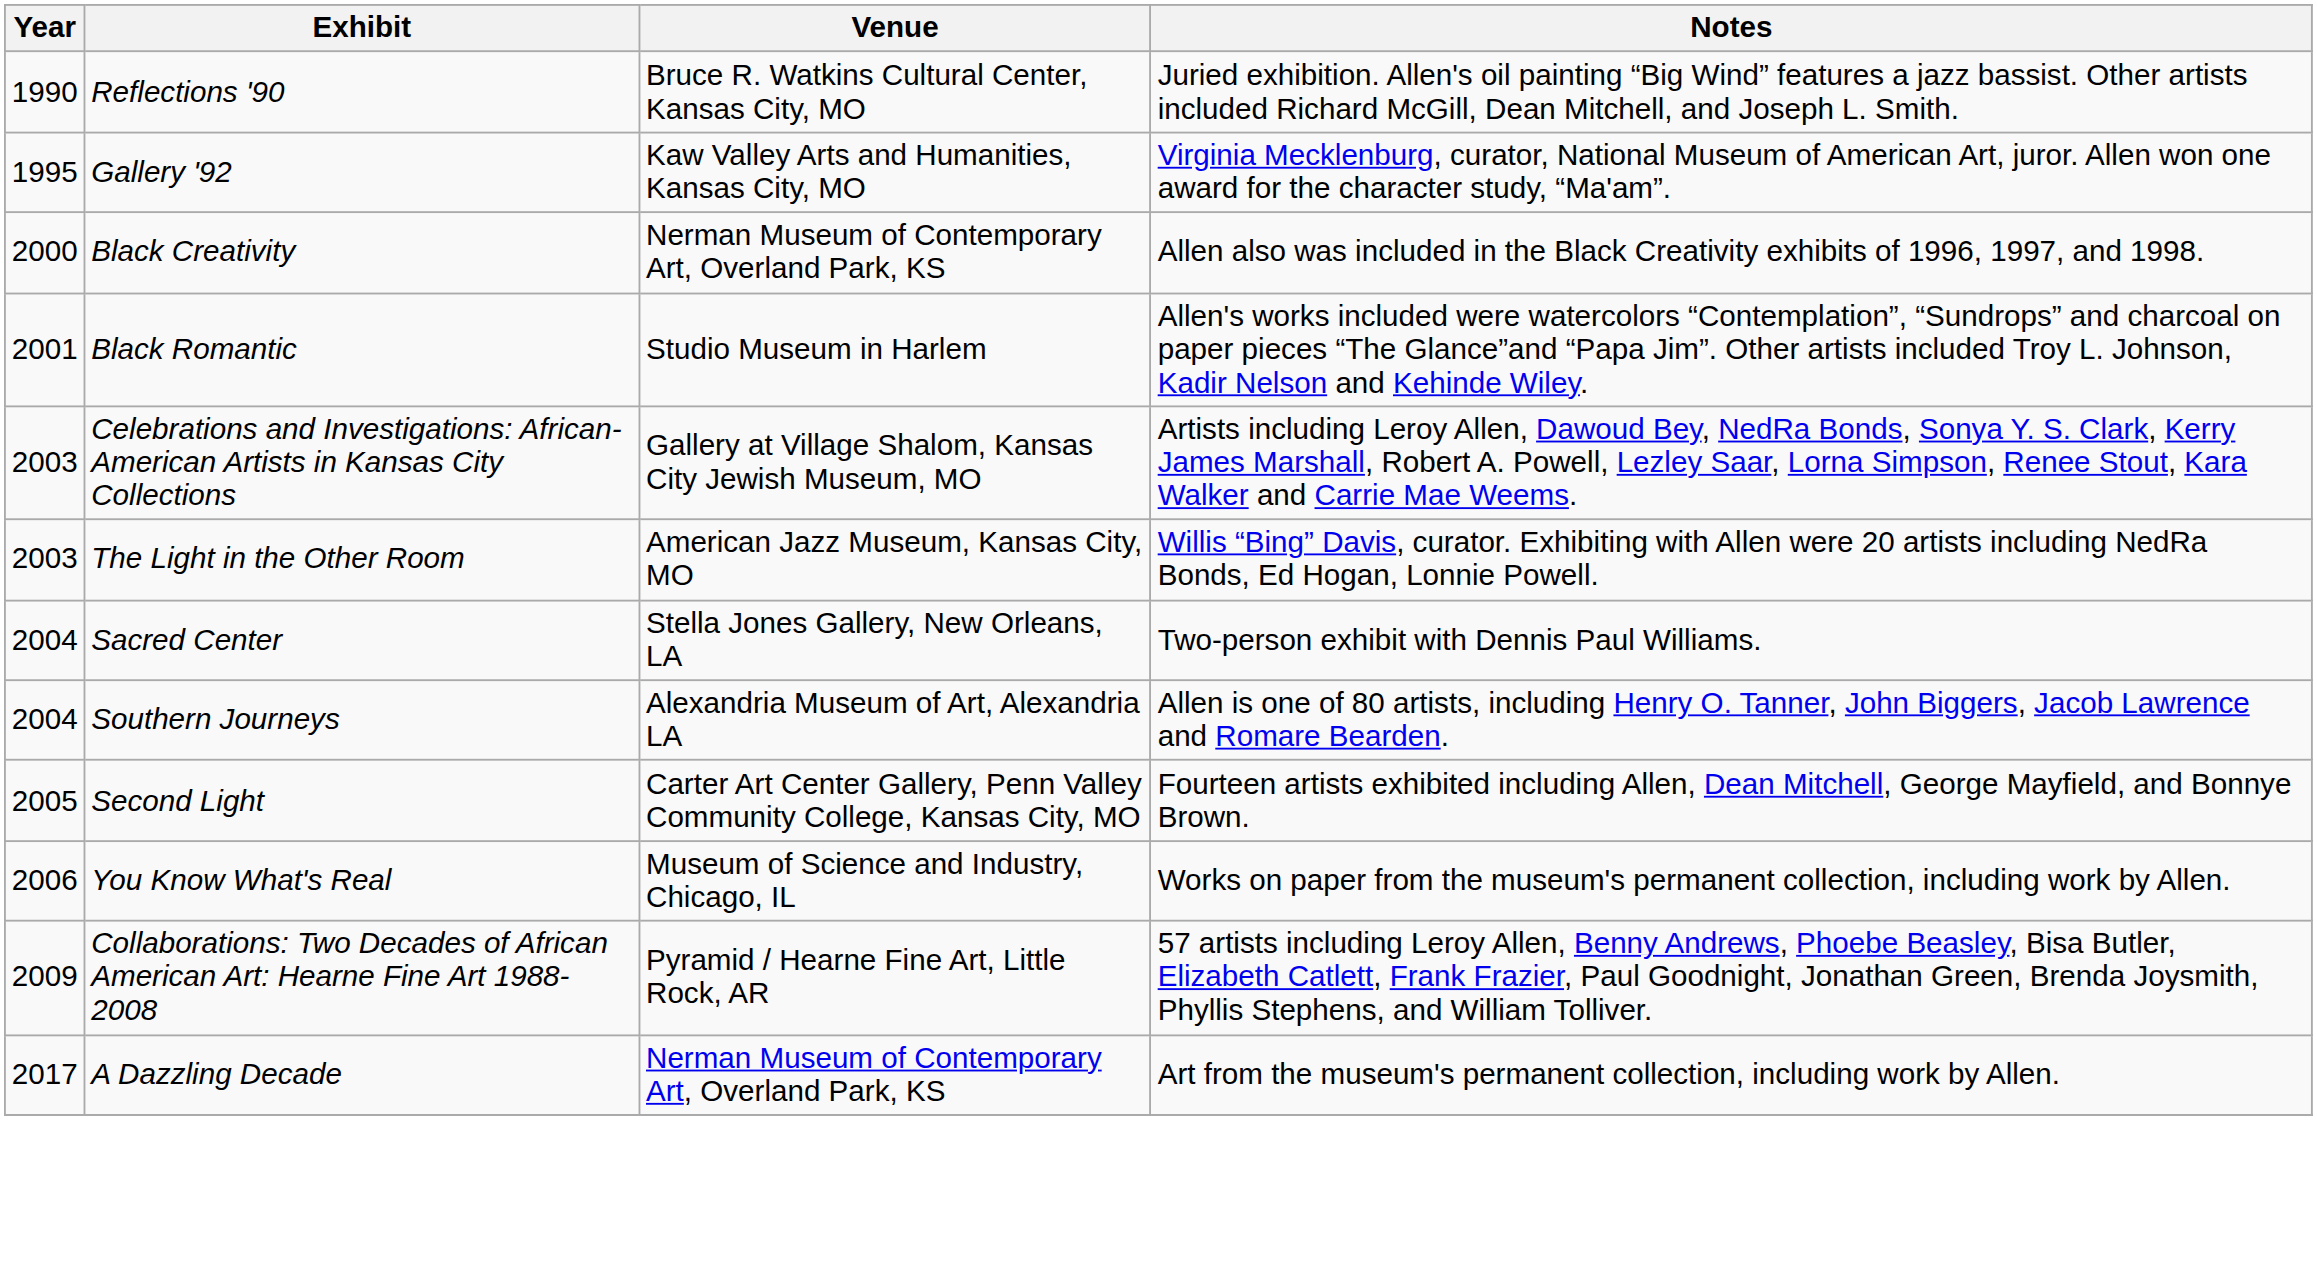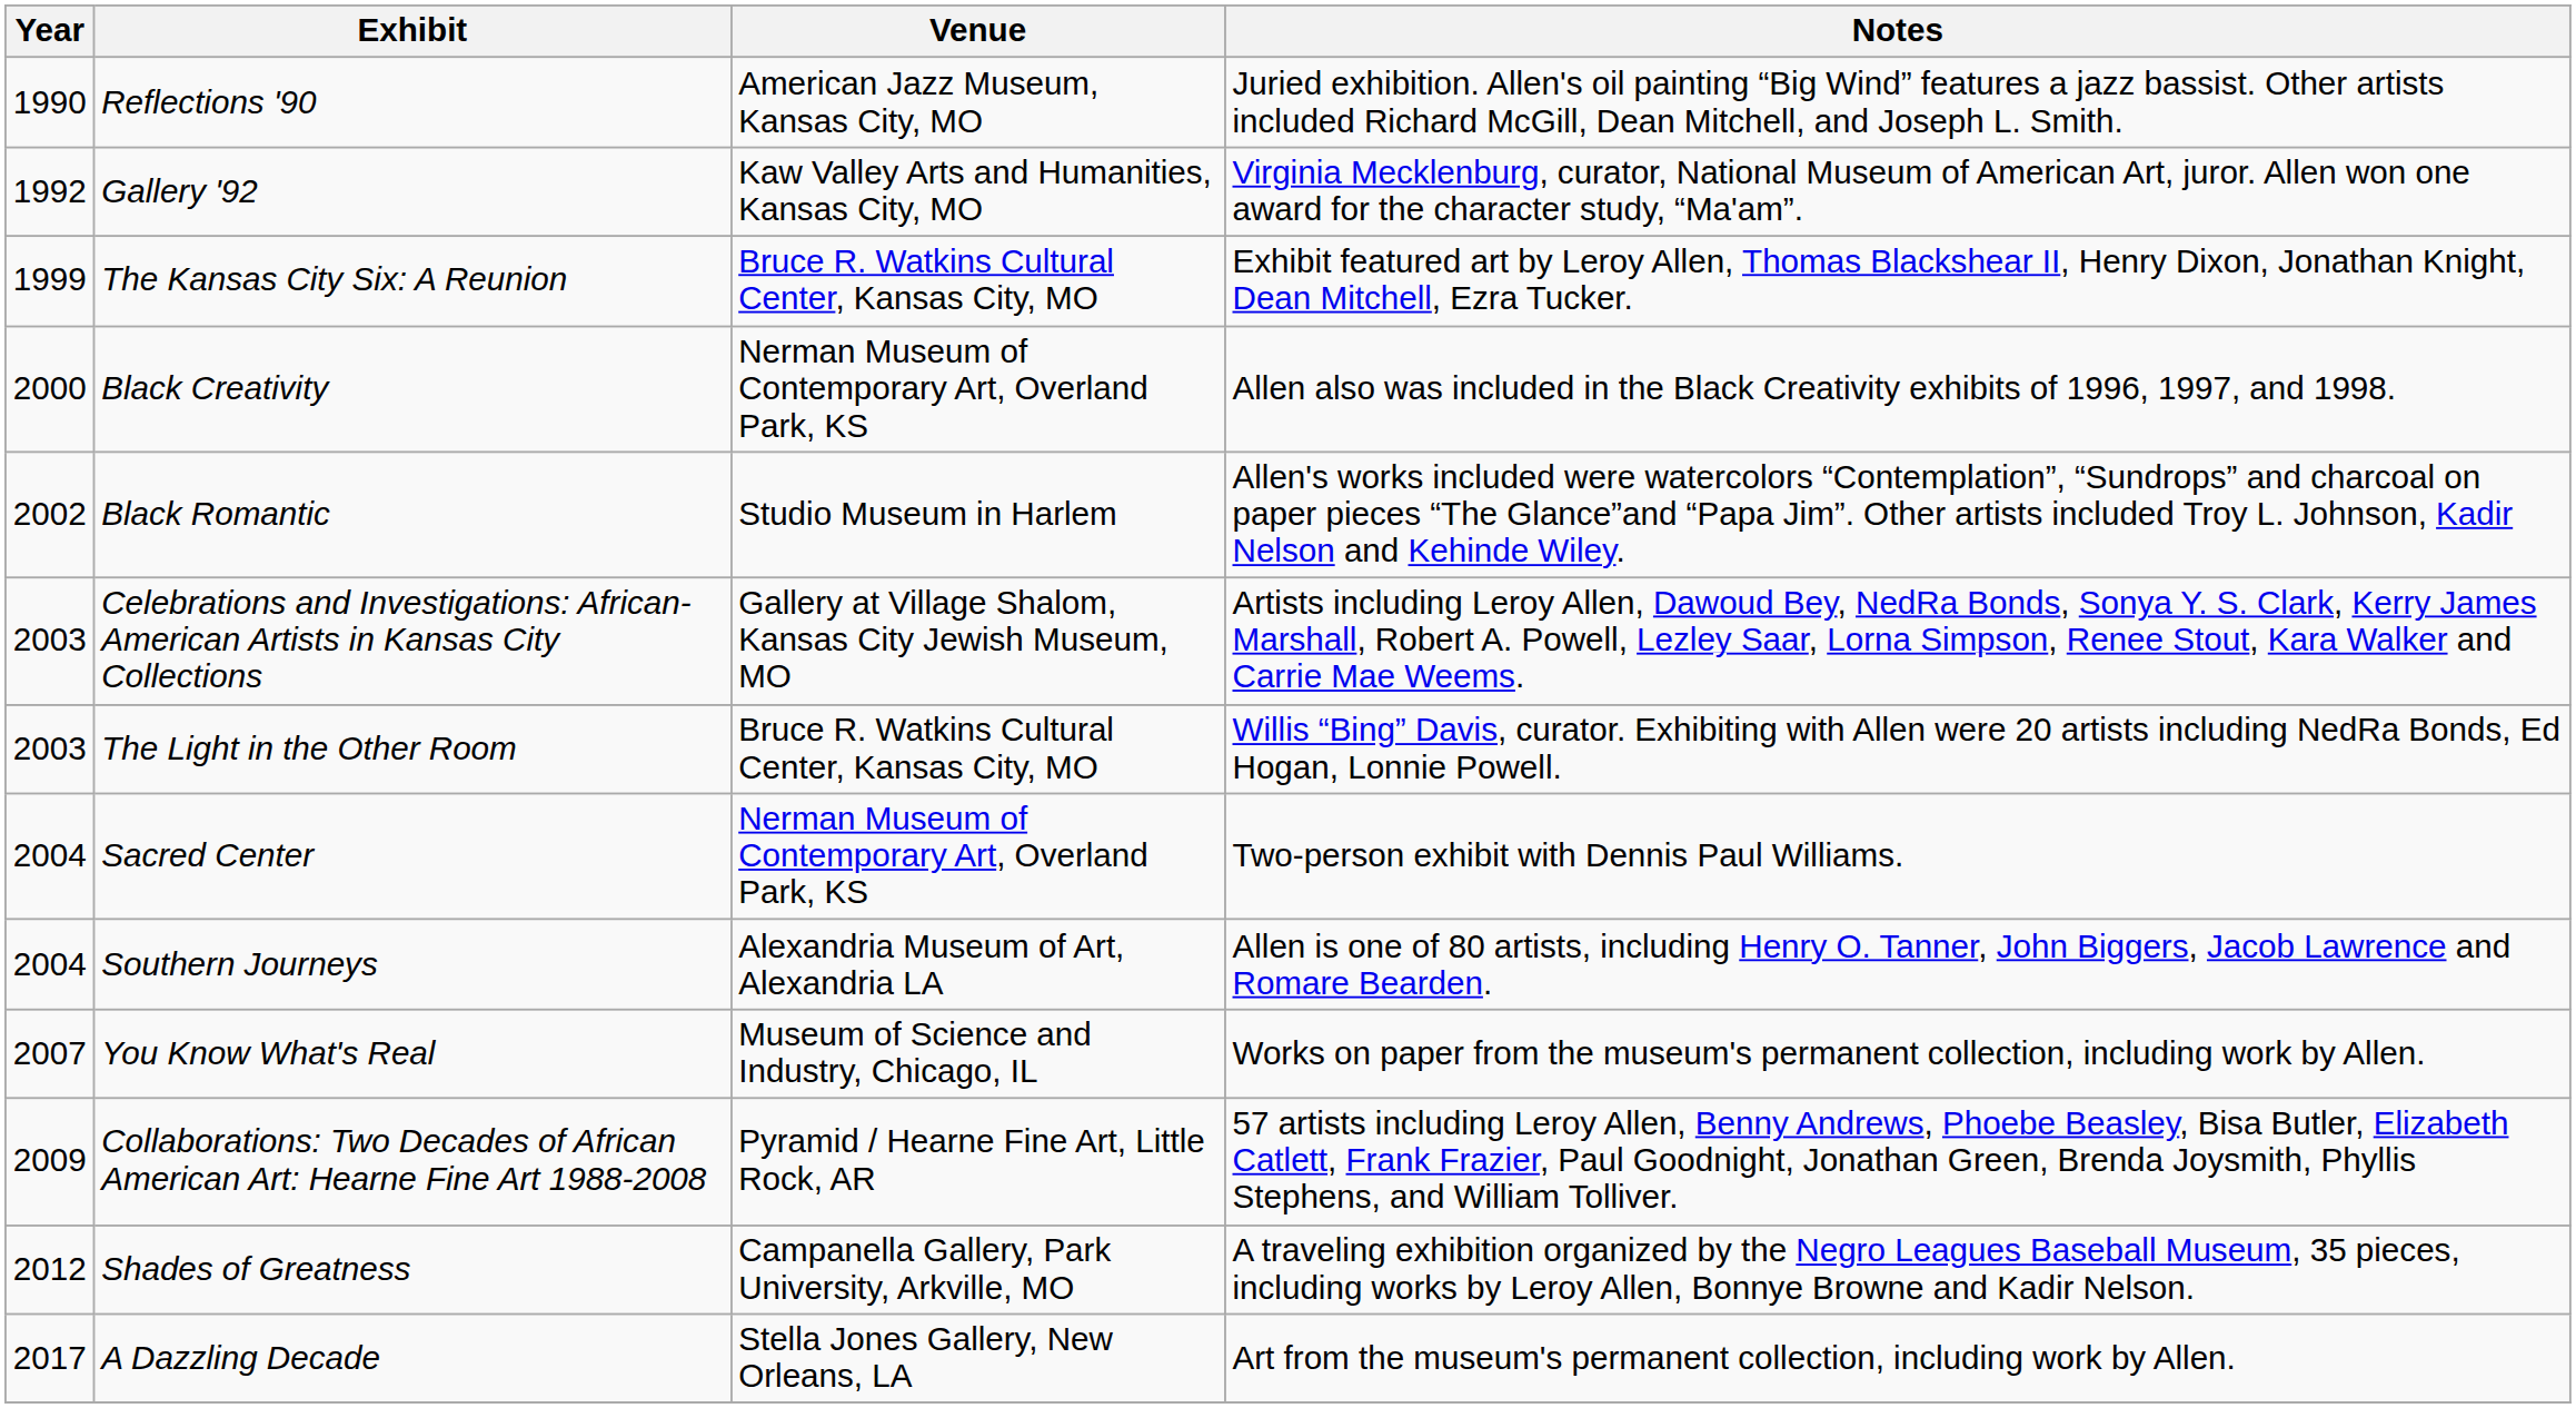 <table class="wikitable sortable">
 <tr>
 <th>Year</th>
 <th>Exhibit</th>
 <th class="unsortable">Venue</th>
 <th class="unsortable">Notes</th>
 </tr>
 <tr>
 <td>1990</td>
 <td><em>Reflections '90</em></td>
-<td>Bruce R. Watkins Cultural Center, Kansas City, MO</td>
+<td>American Jazz Museum, Kansas City, MO</td>
 <td>Juried exhibition. Allen's oil painting “Big Wind” features a jazz bassist. Other artists included Richard McGill, Dean Mitchell, and Joseph L. Smith.</td>
 </tr>
 <tr>
-<td>1995</td>
+<td>1992</td>
 <td><em>Gallery '92</em></td>
 <td>Kaw Valley Arts and Humanities, Kansas City, MO</td>
 <td><a href='#'>Virginia Mecklenburg</a>, curator, National Museum of American Art, juror. Allen won one award for the character study, “Ma'am”.</td>
+</tr>
+<tr>
+<td>1999</td>
+<td><em>The Kansas City Six: A Reunion</em></td>
+<td><a href='#'>Bruce R. Watkins Cultural Center</a>, Kansas City, MO</td>
+<td>Exhibit featured art by Leroy Allen, <a href='#'>Thomas Blackshear II</a>, Henry Dixon, Jonathan Knight, <a href='#'>Dean Mitchell</a>, Ezra Tucker.</td>
 </tr>
 <tr>
 <td>2000</td>
 <td><em>Black Creativity</em></td>
 <td>Nerman Museum of Contemporary Art, Overland Park, KS</td>
 <td>Allen also was included in the Black Creativity exhibits of 1996, 1997, and 1998.</td>
 </tr>
 <tr>
-<td>2001</td>
+<td>2002</td>
 <td><em>Black Romantic</em></td>
 <td>Studio Museum in Harlem</td>
 <td>Allen's works included  were watercolors “Contemplation”, “Sundrops” and charcoal on paper pieces “The Glance”and “Papa Jim”.  Other artists included Troy L. Johnson, <a href='#'>Kadir Nelson</a> and <a href='#'>Kehinde Wiley</a>.</td>
 </tr>
 <tr>
 <td>2003</td>
 <td><em>Celebrations and Investigations: African-American Artists in Kansas City Collections</em></td>
 <td>Gallery at Village Shalom, Kansas City Jewish Museum, MO</td>
 <td>Artists  including  Leroy Allen, <a href='#'>Dawoud Bey</a>, <a href='#'>NedRa Bonds</a>, <a href='#'>Sonya Y. S. Clark</a>, <a href='#'>Kerry James Marshall</a>, Robert A. Powell, <a href='#'>Lezley Saar</a>, <a href='#'>Lorna Simpson</a>, <a href='#'>Renee Stout</a>, <a href='#'>Kara Walker</a> and <a href='#'>Carrie Mae Weems</a>.</td>
 </tr>
 <tr>
 <td>2003</td>
 <td><em>The Light in the Other Room</em></td>
-<td>American Jazz Museum, Kansas City, MO</td>
+<td>Bruce R. Watkins Cultural Center, Kansas City, MO</td>
 <td><a href='#'>Willis “Bing” Davis</a>, curator.  Exhibiting with Allen were 20 artists including NedRa Bonds, Ed Hogan, Lonnie Powell.</td>
 </tr>
 <tr>
 <td>2004</td>
 <td><em>Sacred Center</em></td>
-<td>Stella Jones Gallery, New Orleans, LA</td>
+<td><a href='#'>Nerman Museum of Contemporary Art</a>, Overland Park, KS</td>
 <td>Two-person exhibit with Dennis Paul Williams.</td>
 </tr>
 <tr>
 <td>2004</td>
 <td><em>Southern Journeys</em></td>
 <td>Alexandria Museum of Art, Alexandria LA</td>
 <td>Allen is one of 80 artists, including <a href='#'>Henry O. Tanner</a>, <a href='#'>John Biggers</a>, <a href='#'>Jacob Lawrence</a> and <a href='#'>Romare Bearden</a>.</td>
 </tr>
 <tr>
-<td>2005</td>
-<td><em>Second Light</em></td>
-<td>Carter Art Center Gallery, Penn Valley Community College, Kansas City, MO</td>
-<td>Fourteen artists exhibited including Allen, <a href='#'>Dean Mitchell</a>, George Mayfield, and Bonnye Brown.</td>
-</tr>
-<tr>
-<td>2006</td>
+<td>2007</td>
 <td><em>You Know What's Real</em></td>
 <td>Museum of Science and Industry, Chicago, IL</td>
 <td>Works on paper from the museum's permanent collection, including work by Allen.</td>
 </tr>
 <tr>
 <td>2009</td>
 <td><em>Collaborations: Two Decades of African American Art: Hearne Fine Art 1988-2008</em></td>
 <td>Pyramid / Hearne Fine Art, Little Rock, AR</td>
 <td>57 artists including  Leroy Allen, <a href='#'>Benny Andrews</a>, <a href='#'>Phoebe Beasley</a>, Bisa Butler, <a href='#'>Elizabeth Catlett</a>, <a href='#'>Frank Frazier</a>, Paul Goodnight, Jonathan Green, Brenda Joysmith, Phyllis Stephens, and William Tolliver.</td>
 </tr>
 <tr>
+<td>2012</td>
+<td><em>Shades of Greatness</em></td>
+<td>Campanella Gallery, Park University, Arkville, MO</td>
+<td>A traveling exhibition organized by the <a href='#'>Negro Leagues Baseball Museum</a>, 35 pieces, including works by Leroy Allen, Bonnye Browne and Kadir Nelson.</td>
+</tr>
+<tr>
 <td>2017</td>
 <td><em>A Dazzling Decade</em></td>
-<td><a href='#'>Nerman Museum of Contemporary Art</a>, Overland Park, KS</td>
+<td>Stella Jones Gallery, New Orleans, LA</td>
 <td>Art from the museum's permanent collection, including work by Allen.</td>
 </tr>
 <tr>
 </tr>
 </table>
